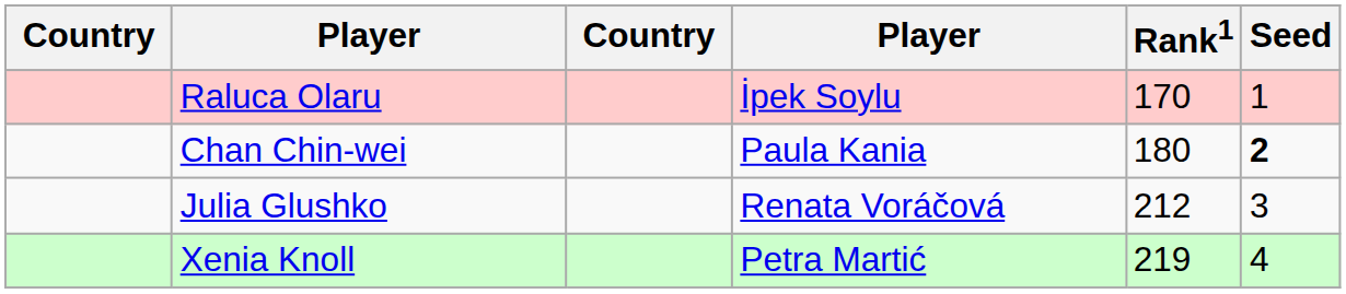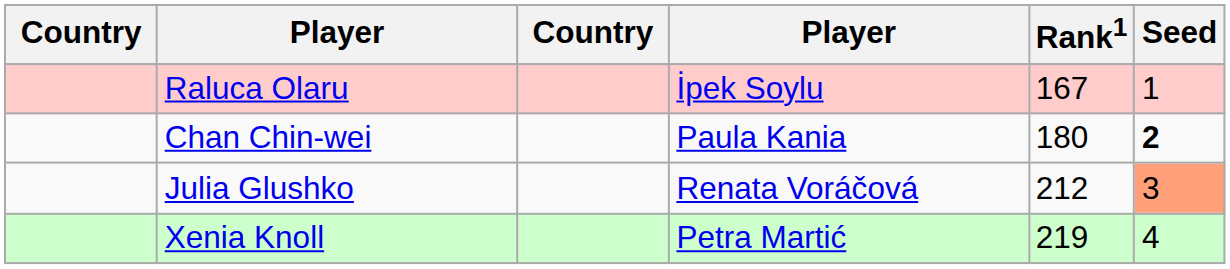 <table class="sortable wikitable">
 <tr>
 <th width="70">Country</th>
 <th width="175">Player</th>
 <th width="70">Country</th>
 <th width="175">Player</th>
 <th>Rank<sup>1</sup></th>
 <th>Seed</th>
 </tr>
 <tr style="background:#fcc;">
 <td></td>
 <td><a href='#'>Raluca Olaru</a></td>
 <td></td>
 <td><a href='#'>İpek Soylu</a></td>
-<td>170</td>
+<td>167</td>
 <td>1</td>
 </tr>
 <tr>
 <td></td>
 <td><a href='#'>Chan Chin-wei</a></td>
 <td></td>
 <td><a href='#'>Paula Kania</a></td>
 <td>180</td>
 <td><strong>2</strong></td>
 </tr>
 <tr>
 <td></td>
 <td><a href='#'>Julia Glushko</a></td>
 <td></td>
 <td><a href='#'>Renata Voráčová</a></td>
 <td>212</td>
-<td>3</td>
+<td style="background: lightsalmon;">3</td>
 </tr>
 <tr style="background:#cfc;">
 <td></td>
 <td><a href='#'>Xenia Knoll</a></td>
 <td></td>
 <td><a href='#'>Petra Martić</a></td>
 <td>219</td>
 <td>4</td>
 </tr>
 </table>
